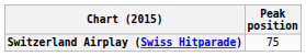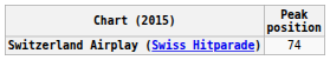 <table class="wikitable plainrowheaders">
 <tr>
 <th scope="col">Chart (2015)</th>
 <th scope="col">Peak<br>position</th>
 </tr>
 <tr>
 <th scope="row">Switzerland Airplay (<a href='#'>Swiss Hitparade</a>)</th>
-<td align="center">75</td>
+<td align="center">74</td>
 </tr>
 </table>
